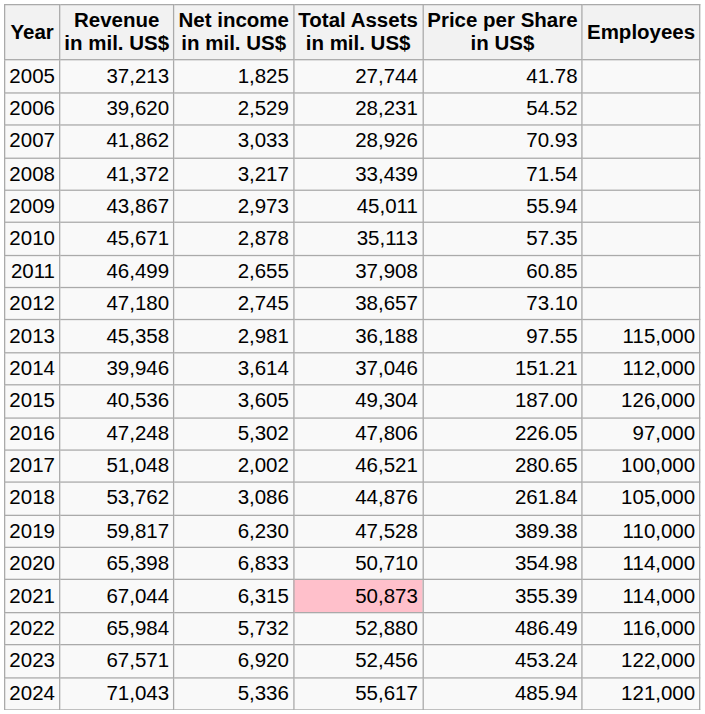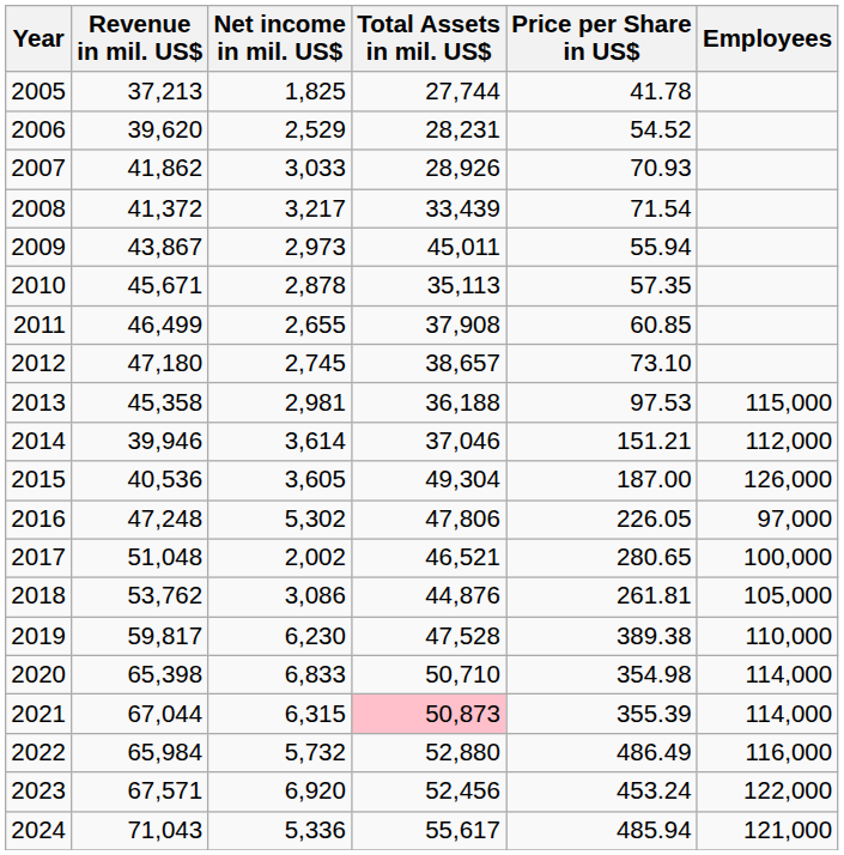 <table class="wikitable float-left" style="text-align: right;">
 <tr>
 <th>Year</th>
 <th>Revenue<br>in mil. US$</th>
 <th>Net income<br>in mil. US$</th>
 <th>Total Assets<br>in mil. US$</th>
 <th>Price per Share<br>in US$</th>
 <th>Employees</th>
 </tr>
 <tr>
 <td>2005</td>
 <td>37,213</td>
 <td>1,825</td>
 <td>27,744</td>
 <td>41.78</td>
 <td></td>
 </tr>
 <tr>
 <td>2006</td>
 <td>39,620</td>
 <td>2,529</td>
 <td>28,231</td>
 <td>54.52</td>
 <td></td>
 </tr>
 <tr>
 <td>2007</td>
 <td>41,862</td>
 <td>3,033</td>
 <td>28,926</td>
 <td>70.93</td>
 <td></td>
 </tr>
 <tr>
 <td>2008</td>
 <td>41,372</td>
 <td>3,217</td>
 <td>33,439</td>
 <td>71.54</td>
 <td></td>
 </tr>
 <tr>
 <td>2009</td>
 <td>43,867</td>
 <td>2,973</td>
 <td>45,011</td>
 <td>55.94</td>
 <td></td>
 </tr>
 <tr>
 <td>2010</td>
 <td>45,671</td>
 <td>2,878</td>
 <td>35,113</td>
 <td>57.35</td>
 <td></td>
 </tr>
 <tr>
 <td>2011</td>
 <td>46,499</td>
 <td>2,655</td>
 <td>37,908</td>
 <td>60.85</td>
 <td></td>
 </tr>
 <tr>
 <td>2012</td>
 <td>47,180</td>
 <td>2,745</td>
 <td>38,657</td>
 <td>73.10</td>
 <td></td>
 </tr>
 <tr>
 <td>2013</td>
 <td>45,358</td>
 <td>2,981</td>
 <td>36,188</td>
-<td>97.55</td>
+<td>97.53</td>
 <td>115,000</td>
 </tr>
 <tr>
 <td>2014</td>
 <td>39,946</td>
 <td>3,614</td>
 <td>37,046</td>
 <td>151.21</td>
 <td>112,000</td>
 </tr>
 <tr>
 <td>2015</td>
 <td>40,536</td>
 <td>3,605</td>
 <td>49,304</td>
 <td>187.00</td>
 <td>126,000</td>
 </tr>
 <tr>
 <td>2016</td>
 <td>47,248</td>
 <td>5,302</td>
 <td>47,806</td>
 <td>226.05</td>
 <td>97,000</td>
 </tr>
 <tr>
 <td>2017</td>
 <td>51,048</td>
 <td>2,002</td>
 <td>46,521</td>
 <td>280.65</td>
 <td>100,000</td>
 </tr>
 <tr>
 <td>2018</td>
 <td>53,762</td>
 <td>3,086</td>
 <td>44,876</td>
-<td>261.84</td>
+<td>261.81</td>
 <td>105,000</td>
 </tr>
 <tr>
 <td>2019</td>
 <td>59,817</td>
 <td>6,230</td>
 <td>47,528</td>
 <td>389.38</td>
 <td>110,000</td>
 </tr>
 <tr>
 <td>2020</td>
 <td>65,398</td>
 <td>6,833</td>
 <td>50,710</td>
 <td>354.98</td>
 <td>114,000</td>
 </tr>
 <tr>
 <td>2021</td>
 <td>67,044</td>
 <td>6,315</td>
 <td style="background: pink;">50,873</td>
 <td>355.39</td>
 <td>114,000</td>
 </tr>
 <tr>
 <td>2022</td>
 <td>65,984</td>
 <td>5,732</td>
 <td>52,880</td>
 <td>486.49</td>
 <td>116,000</td>
 </tr>
 <tr>
 <td>2023</td>
 <td>67,571</td>
 <td>6,920</td>
 <td>52,456</td>
 <td>453.24</td>
 <td>122,000</td>
 </tr>
 <tr>
 <td>2024</td>
 <td>71,043</td>
 <td>5,336</td>
 <td>55,617</td>
 <td>485.94</td>
 <td>121,000</td>
 </tr>
 </table>
